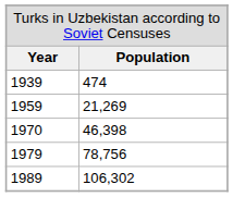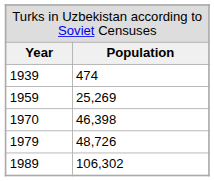 <table cellpadding="4" cellspacing="0" width=250 align="right" rules="all" style="margin: 1em; background: #ffffff; border: 2px solid #aaa; font-size: 100%;">
 <tr bgcolor=#DDDDDD>
 <td colspan=8 align="center">Turks in Uzbekistan according to <a href='#'>Soviet</a> Censuses</td>
 </tr>
 <tr bgcolor=#f0f0f0 align="center">
 <th>Year</th>
 <th>Population</th>
 </tr>
 <tr>
 <td>1939</td>
 <td>474</td>
 </tr>
 <tr>
 <td>1959</td>
-<td>21,269</td>
+<td>25,269</td>
 </tr>
 <tr>
 <td>1970</td>
 <td>46,398</td>
 </tr>
 <tr>
 <td>1979</td>
-<td>78,756</td>
+<td>48,726</td>
 </tr>
 <tr>
 <td>1989</td>
 <td>106,302</td>
 </tr>
 </table>
